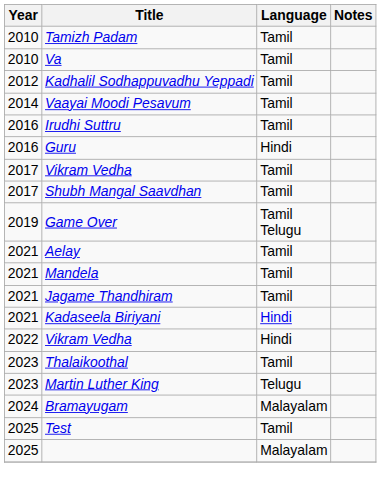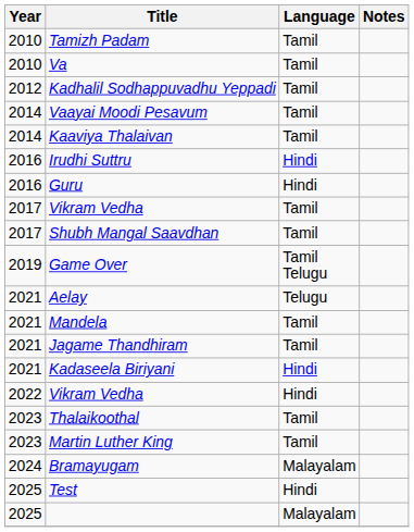 <table class="wikitable sortable">
 <tr>
 <th>Year</th>
 <th>Title</th>
 <th>Language</th>
 <th>Notes</th>
 </tr>
 <tr>
 <td>2010</td>
 <td><em><a href='#'>Tamizh Padam</a></em></td>
 <td>Tamil</td>
 <td></td>
 </tr>
 <tr>
 <td>2010</td>
 <td><em><a href='#'>Va</a></em></td>
 <td>Tamil</td>
 <td></td>
 </tr>
 <tr>
 <td>2012</td>
 <td><em><a href='#'>Kadhalil Sodhappuvadhu Yeppadi</a></em></td>
 <td>Tamil</td>
 <td></td>
 </tr>
 <tr>
 <td>2014</td>
 <td><em><a href='#'>Vaayai Moodi Pesavum</a></em></td>
 <td>Tamil</td>
 <td></td>
 </tr>
 <tr>
+<td>2014</td>
+<td><em><a href='#'>Kaaviya Thalaivan</a></em></td>
+<td>Tamil</td>
+<td></td>
+</tr>
+<tr>
 <td>2016</td>
 <td><em><a href='#'>Irudhi Suttru</a></em></td>
-<td>Tamil</td>
+<td><a href='#'>Hindi</a></td>
 <td></td>
 </tr>
 <tr>
 <td>2016</td>
 <td><em><a href='#'>Guru</a></em></td>
 <td>Hindi</td>
 <td></td>
 </tr>
 <tr>
 <td>2017</td>
 <td><em><a href='#'>Vikram Vedha</a></em></td>
 <td>Tamil</td>
 <td></td>
 </tr>
 <tr>
 <td>2017</td>
 <td><em><a href='#'>Shubh Mangal Saavdhan</a></em></td>
 <td>Tamil</td>
 <td></td>
 </tr>
 <tr>
 <td>2019</td>
 <td><em><a href='#'>Game Over</a></em></td>
 <td>Tamil<br>Telugu</td>
 <td></td>
 </tr>
 <tr>
 <td>2021</td>
 <td><em><a href='#'>Aelay</a></em></td>
-<td>Tamil</td>
+<td>Telugu</td>
 <td></td>
 </tr>
 <tr>
 <td>2021</td>
 <td><em><a href='#'>Mandela</a></em></td>
 <td>Tamil</td>
 <td></td>
 </tr>
 <tr>
 <td>2021</td>
 <td><em><a href='#'>Jagame Thandhiram</a></em></td>
 <td>Tamil</td>
 <td></td>
 </tr>
 <tr>
 <td>2021</td>
 <td><em><a href='#'>Kadaseela Biriyani</a></em></td>
 <td><a href='#'>Hindi</a></td>
 <td></td>
 </tr>
 <tr>
 <td>2022</td>
 <td><em><a href='#'>Vikram Vedha</a></em></td>
 <td>Hindi</td>
 <td></td>
 </tr>
 <tr>
 <td>2023</td>
 <td><em><a href='#'>Thalaikoothal</a></em></td>
 <td>Tamil</td>
 <td></td>
 </tr>
 <tr>
 <td>2023</td>
 <td><em><a href='#'>Martin Luther King</a></em></td>
-<td>Telugu</td>
+<td>Tamil</td>
 <td></td>
 </tr>
 <tr>
 <td>2024</td>
 <td><em><a href='#'>Bramayugam</a></em></td>
 <td>Malayalam</td>
 <td></td>
 </tr>
 <tr>
 <td>2025</td>
 <td><em><a href='#'>Test</a></em></td>
-<td>Tamil</td>
+<td>Hindi</td>
 <td></td>
 </tr>
 <tr>
 <td>2025</td>
 <td></td>
 <td>Malayalam</td>
 <td></td>
 </tr>
 <tr>
 </tr>
 </table>
